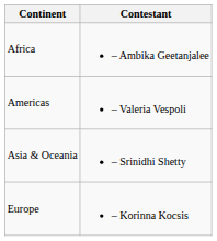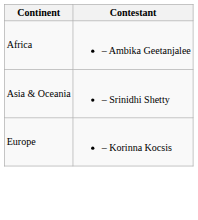 <table class="wikitable sortable" style="font-size:95%;">
 <tr>
 <th>Continent</th>
 <th>Contestant</th>
 </tr>
 <tr>
 <td>Africa</td>
 <td><br><ul><li> – Ambika Geetanjalee</li></ul></td>
 </tr>
 <tr>
-<td>Americas</td>
-<td><br><ul><li> – Valeria Vespoli</li></ul></td>
-</tr>
-<tr>
 <td>Asia & Oceania</td>
 <td><br><ul><li> – Srinidhi Shetty</li></ul></td>
 </tr>
 <tr>
 <td>Europe</td>
 <td><br><ul><li> – Korinna Kocsis</li></ul></td>
 </tr>
 </table>
